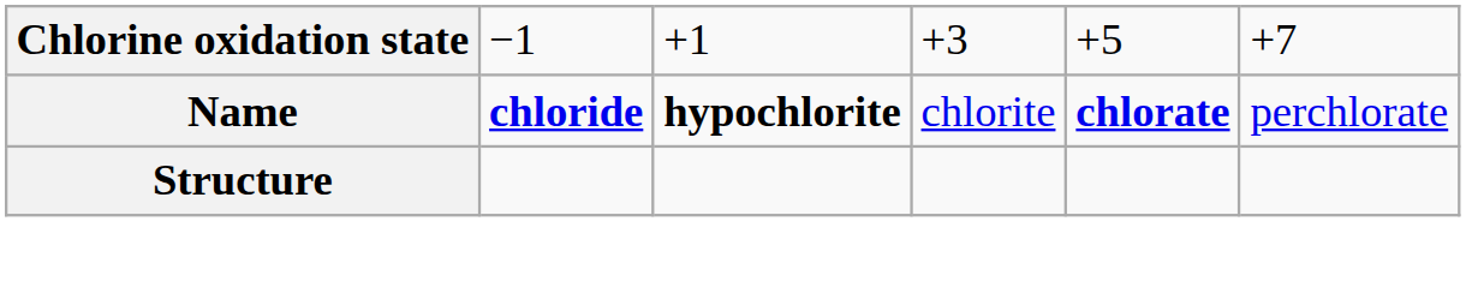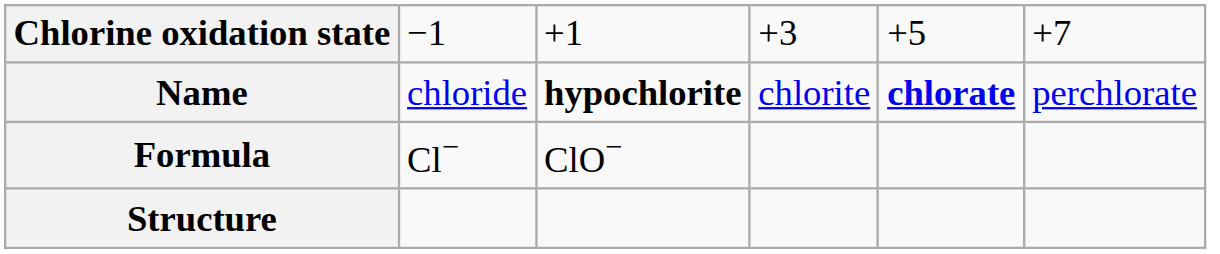 <table class="wikitable">
 <tr>
 <th>Chlorine oxidation state</th>
 <td>−1</td>
 <td>+1</td>
 <td>+3</td>
 <td>+5</td>
 <td>+7</td>
 </tr>
 <tr>
 <th>Name</th>
-<td><strong><a href='#'>chloride</a></strong></td>
+<td><a href='#'>chloride</a></td>
 <td><strong>hypochlorite</strong></td>
 <td><a href='#'>chlorite</a></td>
 <td><strong><a href='#'>chlorate</a></strong></td>
 <td><a href='#'>perchlorate</a></td>
+</tr>
+<tr>
+<th>Formula</th>
+<td>Cl<sup>−</sup></td>
+<td>ClO<sup>−</sup></td>
+<td></td>
+<td></td>
+<td></td>
 </tr>
 <tr>
 <th>Structure</th>
 <td></td>
 <td></td>
 <td></td>
 <td></td>
 <td></td>
 </tr>
 </table>
